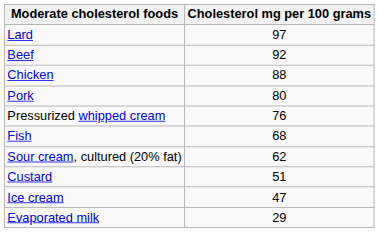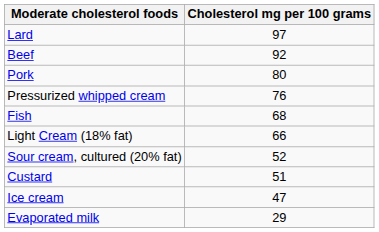 <table class="sortable wikitable">
 <tr style="background:#ececec;">
 <th>Moderate cholesterol foods</th>
 <th>Cholesterol mg per 100 grams</th>
 </tr>
 <tr>
 <td><a href='#'>Lard</a></td>
 <td align=center>97</td>
 </tr>
 <tr>
 <td><a href='#'>Beef</a></td>
 <td align=center>92</td>
 </tr>
 <tr>
-<td><a href='#'>Chicken</a></td>
-<td align=center>88</td>
-</tr>
-<tr>
 <td><a href='#'>Pork</a></td>
 <td align=center>80</td>
 </tr>
 <tr>
 <td>Pressurized <a href='#'>whipped cream</a></td>
 <td align=center>76</td>
 </tr>
 <tr>
 <td><a href='#'>Fish</a></td>
 <td align=center>68</td>
 </tr>
 <tr>
+<td>Light <a href='#'>Cream</a> (18% fat)</td>
+<td align=center>66</td>
+</tr>
+<tr>
 <td><a href='#'>Sour cream</a>, cultured (20% fat)</td>
-<td align=center>62</td>
+<td align=center>52</td>
 </tr>
 <tr>
 <td><a href='#'>Custard</a></td>
 <td align=center>51</td>
 </tr>
 <tr>
 <td><a href='#'>Ice cream</a></td>
 <td align=center>47</td>
 </tr>
 <tr>
 <td><a href='#'>Evaporated milk</a></td>
 <td align=center>29</td>
 </tr>
 </table>
